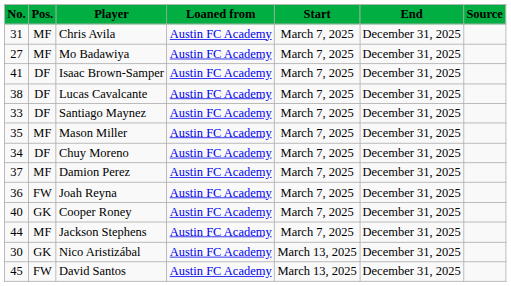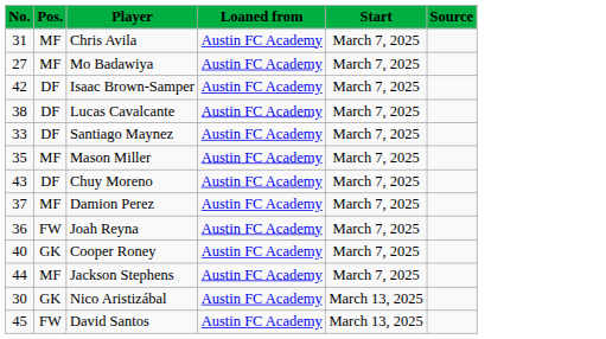 <table class="wikitable" style="text-align:center; font-size:100%; ">
 <tr>
 <th style="background:#00AE42; color:#000000">No.</th>
 <th style="background:#00AE42; color:#000000">Pos.</th>
 <th style="background:#00AE42; color:#000000">Player</th>
 <th style="background:#00AE42; color:#000000">Loaned from</th>
 <th style="background:#00AE42; color:#000000">Start</th>
-<th style="background:#00AE42; color:#000000">End</th>
 <th style="background:#00AE42; color:#000000">Source</th>
 </tr>
 <tr>
 <td>31</td>
 <td>MF</td>
 <td align="left"> Chris Avila</td>
 <td align="left"> <a href='#'>Austin FC Academy</a></td>
 <td>March 7, 2025</td>
-<td>December 31, 2025</td>
 <td></td>
 </tr>
 <tr>
 <td>27</td>
 <td>MF</td>
 <td align="left"> Mo Badawiya</td>
 <td align="left"> <a href='#'>Austin FC Academy</a></td>
 <td>March 7, 2025</td>
-<td>December 31, 2025</td>
 <td></td>
 </tr>
 <tr>
-<td>41</td>
+<td>42</td>
 <td>DF</td>
 <td align="left"> Isaac Brown-Samper</td>
 <td align="left"> <a href='#'>Austin FC Academy</a></td>
 <td>March 7, 2025</td>
-<td>December 31, 2025</td>
 <td></td>
 </tr>
 <tr>
 <td>38</td>
 <td>DF</td>
 <td align="left"> Lucas Cavalcante</td>
 <td align="left"> <a href='#'>Austin FC Academy</a></td>
 <td>March 7, 2025</td>
-<td>December 31, 2025</td>
 <td></td>
 </tr>
 <tr>
 <td>33</td>
 <td>DF</td>
 <td align="left"> Santiago Maynez</td>
 <td align="left"> <a href='#'>Austin FC Academy</a></td>
 <td>March 7, 2025</td>
-<td>December 31, 2025</td>
 <td></td>
 </tr>
 <tr>
 <td>35</td>
 <td>MF</td>
 <td align="left"> Mason Miller</td>
 <td align="left"> <a href='#'>Austin FC Academy</a></td>
 <td>March 7, 2025</td>
-<td>December 31, 2025</td>
 <td></td>
 </tr>
 <tr>
-<td>34</td>
+<td>43</td>
 <td>DF</td>
 <td align="left"> Chuy Moreno</td>
 <td align="left"> <a href='#'>Austin FC Academy</a></td>
 <td>March 7, 2025</td>
-<td>December 31, 2025</td>
 <td></td>
 </tr>
 <tr>
 <td>37</td>
 <td>MF</td>
 <td align="left"> Damion Perez</td>
 <td align="left"> <a href='#'>Austin FC Academy</a></td>
 <td>March 7, 2025</td>
-<td>December 31, 2025</td>
 <td></td>
 </tr>
 <tr>
 <td>36</td>
 <td>FW</td>
 <td align="left"> Joah Reyna</td>
 <td align="left"> <a href='#'>Austin FC Academy</a></td>
 <td>March 7, 2025</td>
-<td>December 31, 2025</td>
 <td></td>
 </tr>
 <tr>
 <td>40</td>
 <td>GK</td>
 <td align="left"> Cooper Roney</td>
 <td align="left"> <a href='#'>Austin FC Academy</a></td>
 <td>March 7, 2025</td>
-<td>December 31, 2025</td>
 <td></td>
 </tr>
 <tr>
 <td>44</td>
 <td>MF</td>
 <td align="left"> Jackson Stephens</td>
 <td align="left"> <a href='#'>Austin FC Academy</a></td>
 <td>March 7, 2025</td>
-<td>December 31, 2025</td>
 <td></td>
 </tr>
 <tr>
 <td>30</td>
 <td>GK</td>
 <td align="left"> Nico Aristizábal</td>
 <td align="left"> <a href='#'>Austin FC Academy</a></td>
 <td>March 13, 2025</td>
-<td>December 31, 2025</td>
 <td></td>
 </tr>
 <tr>
 <td>45</td>
 <td>FW</td>
 <td align="left"> David Santos</td>
 <td align="left"> <a href='#'>Austin FC Academy</a></td>
 <td>March 13, 2025</td>
-<td>December 31, 2025</td>
 <td></td>
 </tr>
 </table>
